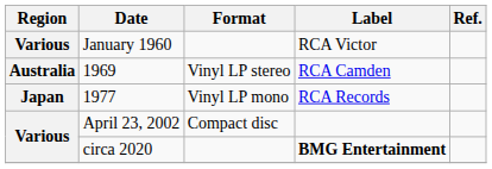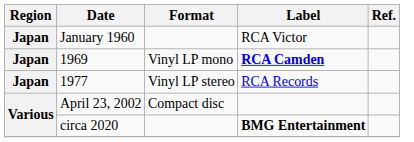 <table class="wikitable plainrowheaders">
 <tr>
 <th scope="col">Region</th>
 <th scope="col">Date</th>
 <th scope="col">Format</th>
 <th scope="col">Label</th>
 <th scope="col">Ref.</th>
 </tr>
 <tr>
-<th scope="row">Various</th>
+<th scope="row">Japan</th>
 <td>January 1960</td>
 <td></td>
 <td>RCA Victor</td>
 <td></td>
 </tr>
 <tr>
-<th scope="row">Australia</th>
+<th scope="row">Japan</th>
 <td>1969</td>
-<td>Vinyl LP stereo</td>
-<td><a href='#'>RCA Camden</a></td>
+<td>Vinyl LP mono</td>
+<td><strong><a href='#'>RCA Camden</a></strong></td>
 <td></td>
 </tr>
 <tr>
 <th scope="row">Japan</th>
 <td>1977</td>
-<td>Vinyl LP mono</td>
+<td>Vinyl LP stereo</td>
 <td><a href='#'>RCA Records</a></td>
 <td></td>
 </tr>
 <tr>
 <th scope="row" rowspan="2">Various</th>
 <td>April 23, 2002</td>
 <td>Compact disc</td>
 <td></td>
 <td></td>
 </tr>
 <tr>
 <td>circa 2020</td>
 <td></td>
 <td><strong>BMG Entertainment</strong></td>
 <td></td>
 </tr>
 <tr>
 </tr>
 </table>
